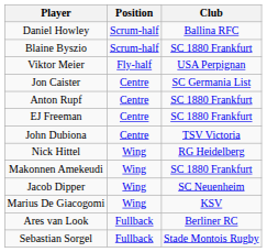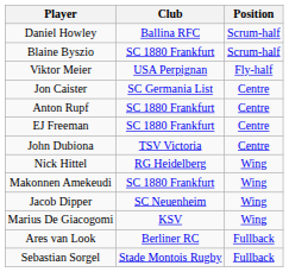 <table class="wikitable" style="text-align:center">
 <tr>
 <th>Player</th>
+<th>Club</th>
 <th>Position</th>
-<th>Club</th>
 </tr>
 <tr>
 <td>Daniel Howley</td>
+<td> <a href='#'>Ballina RFC</a></td>
 <td><a href='#'>Scrum-half</a></td>
-<td> <a href='#'>Ballina RFC</a></td>
 </tr>
 <tr>
 <td>Blaine Byszio</td>
+<td> <a href='#'>SC 1880 Frankfurt</a></td>
 <td><a href='#'>Scrum-half</a></td>
-<td> <a href='#'>SC 1880 Frankfurt</a></td>
 </tr>
 <tr>
 <td>Viktor Meier</td>
+<td> <a href='#'>USA Perpignan</a></td>
 <td><a href='#'>Fly-half</a></td>
-<td> <a href='#'>USA Perpignan</a></td>
 </tr>
 <tr>
 <td>Jon Caister</td>
+<td> <a href='#'>SC Germania List</a></td>
 <td><a href='#'>Centre</a></td>
-<td> <a href='#'>SC Germania List</a></td>
 </tr>
 <tr>
 <td>Anton Rupf</td>
+<td> <a href='#'>SC 1880 Frankfurt</a></td>
 <td><a href='#'>Centre</a></td>
-<td> <a href='#'>SC 1880 Frankfurt</a></td>
 </tr>
 <tr>
 <td>EJ Freeman</td>
+<td> <a href='#'>SC 1880 Frankfurt</a></td>
 <td><a href='#'>Centre</a></td>
-<td> <a href='#'>SC 1880 Frankfurt</a></td>
 </tr>
 <tr>
 <td>John Dubiona</td>
+<td> <a href='#'>TSV Victoria</a></td>
 <td><a href='#'>Centre</a></td>
-<td> <a href='#'>TSV Victoria</a></td>
 </tr>
 <tr>
 <td>Nick Hittel</td>
+<td> <a href='#'>RG Heidelberg</a></td>
 <td><a href='#'>Wing</a></td>
-<td> <a href='#'>RG Heidelberg</a></td>
 </tr>
 <tr>
 <td>Makonnen Amekeudi</td>
+<td> <a href='#'>SC 1880 Frankfurt</a></td>
 <td><a href='#'>Wing</a></td>
-<td> <a href='#'>SC 1880 Frankfurt</a></td>
 </tr>
 <tr>
 <td>Jacob Dipper</td>
+<td> <a href='#'>SC Neuenheim</a></td>
 <td><a href='#'>Wing</a></td>
-<td> <a href='#'>SC Neuenheim</a></td>
 </tr>
 <tr>
 <td>Marius De Giacogomi</td>
+<td> <a href='#'>KSV</a></td>
 <td><a href='#'>Wing</a></td>
-<td> <a href='#'>KSV</a></td>
 </tr>
 <tr>
 <td>Ares van Look</td>
+<td> <a href='#'>Berliner RC</a></td>
 <td><a href='#'>Fullback</a></td>
-<td> <a href='#'>Berliner RC</a></td>
 </tr>
 <tr>
 <td>Sebastian Sorgel</td>
+<td> <a href='#'>Stade Montois Rugby</a></td>
 <td><a href='#'>Fullback</a></td>
-<td> <a href='#'>Stade Montois Rugby</a></td>
 </tr>
 </table>
